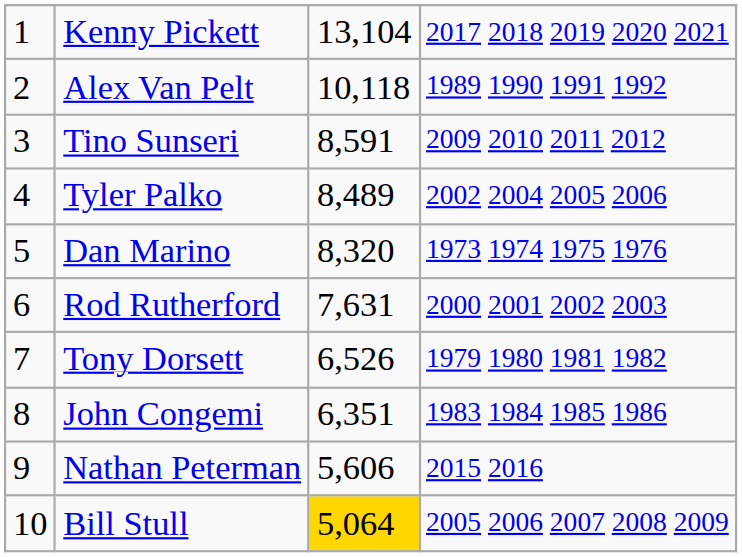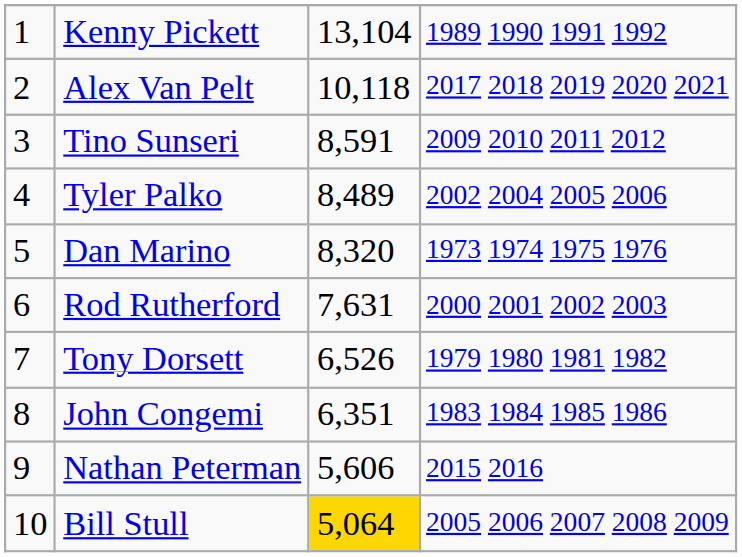 <table class="wikitable">
 <tr>
 </tr>
 <tr>
 <td>1</td>
 <td><a href='#'>Kenny Pickett</a></td>
 <td><abbr>13,104</abbr></td>
-<td style="font-size:80%;"><a href='#'>2017</a> <a href='#'>2018</a> <a href='#'>2019</a> <a href='#'>2020</a> <a href='#'>2021</a></td>
+<td style="font-size:80%;"><a href='#'>1989</a> <a href='#'>1990</a> <a href='#'>1991</a> <a href='#'>1992</a></td>
 </tr>
 <tr>
 <td>2</td>
 <td><a href='#'>Alex Van Pelt</a></td>
 <td><abbr>10,118</abbr></td>
-<td style="font-size:80%;"><a href='#'>1989</a> <a href='#'>1990</a> <a href='#'>1991</a> <a href='#'>1992</a></td>
+<td style="font-size:80%;"><a href='#'>2017</a> <a href='#'>2018</a> <a href='#'>2019</a> <a href='#'>2020</a> <a href='#'>2021</a></td>
 </tr>
 <tr>
 <td>3</td>
 <td><a href='#'>Tino Sunseri</a></td>
 <td><abbr>8,591</abbr></td>
 <td style="font-size:80%;"><a href='#'>2009</a> <a href='#'>2010</a> <a href='#'>2011</a> <a href='#'>2012</a></td>
 </tr>
 <tr>
 <td>4</td>
 <td><a href='#'>Tyler Palko</a></td>
 <td><abbr>8,489</abbr></td>
 <td style="font-size:80%;"><a href='#'>2002</a> <a href='#'>2004</a> <a href='#'>2005</a> <a href='#'>2006</a></td>
 </tr>
 <tr>
 <td>5</td>
 <td><a href='#'>Dan Marino</a></td>
 <td><abbr>8,320</abbr></td>
 <td style="font-size:80%;"><a href='#'>1973</a> <a href='#'>1974</a> <a href='#'>1975</a> <a href='#'>1976</a></td>
 </tr>
 <tr>
 <td>6</td>
 <td><a href='#'>Rod Rutherford</a></td>
 <td><abbr>7,631</abbr></td>
 <td style="font-size:80%;"><a href='#'>2000</a> <a href='#'>2001</a> <a href='#'>2002</a> <a href='#'>2003</a></td>
 </tr>
 <tr>
 <td>7</td>
 <td><a href='#'>Tony Dorsett</a></td>
 <td><abbr>6,526</abbr></td>
 <td style="font-size:80%;"><a href='#'>1979</a> <a href='#'>1980</a> <a href='#'>1981</a> <a href='#'>1982</a></td>
 </tr>
 <tr>
 <td>8</td>
 <td><a href='#'>John Congemi</a></td>
 <td><abbr>6,351</abbr></td>
 <td style="font-size:80%;"><a href='#'>1983</a> <a href='#'>1984</a> <a href='#'>1985</a> <a href='#'>1986</a></td>
 </tr>
 <tr>
 <td>9</td>
 <td><a href='#'>Nathan Peterman</a></td>
 <td><abbr>5,606</abbr></td>
 <td style="font-size:80%;"><a href='#'>2015</a> <a href='#'>2016</a></td>
 </tr>
 <tr>
 <td>10</td>
 <td><a href='#'>Bill Stull</a></td>
 <td style="background: gold;"><abbr>5,064</abbr></td>
 <td style="font-size:80%;"><a href='#'>2005</a> <a href='#'>2006</a> <a href='#'>2007</a> <a href='#'>2008</a> <a href='#'>2009</a></td>
 </tr>
 </table>
